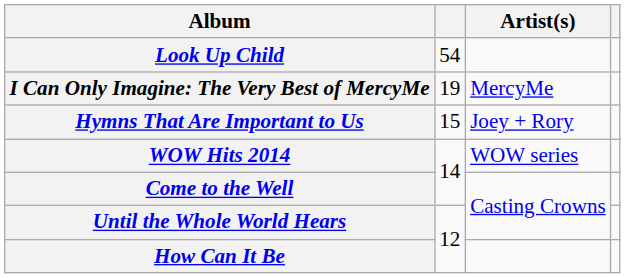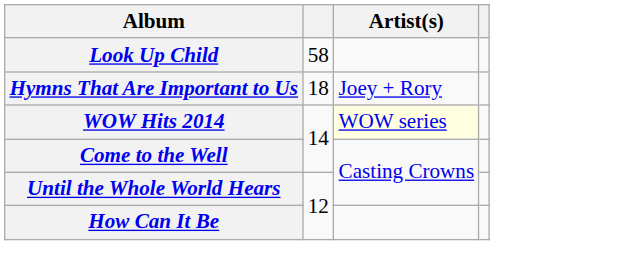 <table class="wikitable sortable plainrowheaders">
 <tr>
 <th scope=col>Album</th>
 <th scope=col></th>
 <th scope=col>Artist(s)</th>
 <th scope=col class="unsortable"></th>
 </tr>
 <tr>
 <th scope="row"><em><a href='#'>Look Up Child</a></em></th>
-<td style="text-align: center;">54</td>
+<td style="text-align: center;">58</td>
 <td></td>
 <td style="text-align: center;"></td>
 </tr>
 <tr>
-<th scope="row"><em>I Can Only Imagine: The Very Best of MercyMe</em></th>
-<td style="text-align: center;">19</td>
-<td><a href='#'>MercyMe</a></td>
-<td style="text-align: center;"></td>
-</tr>
-<tr>
 <th scope="row"><em><a href='#'>Hymns That Are Important to Us</a></em></th>
-<td style="text-align: center;">15</td>
+<td style="text-align: center;">18</td>
 <td><a href='#'>Joey + Rory</a></td>
 <td style="text-align: center;"></td>
 </tr>
 <tr>
 <th scope="row"><em><a href='#'>WOW Hits 2014</a></em></th>
 <td rowspan="2" style="text-align: center;">14</td>
-<td><a href='#'>WOW series</a></td>
+<td style="background: lightyellow;"><a href='#'>WOW series</a></td>
 <td style="text-align: center;"></td>
 </tr>
 <tr>
 <th scope="row"><em><a href='#'>Come to the Well</a></em></th>
 <td rowspan="2"><a href='#'>Casting Crowns</a></td>
 <td style="text-align: center;"></td>
 </tr>
 <tr>
 <th scope="row"><em><a href='#'>Until the Whole World Hears</a></em></th>
 <td rowspan="2" style="text-align: center;">12</td>
 <td style="text-align: center;"></td>
 </tr>
 <tr>
 <th scope="row"><em><a href='#'>How Can It Be</a></em></th>
 <td></td>
 <td style="text-align: center;"></td>
 </tr>
 </table>
